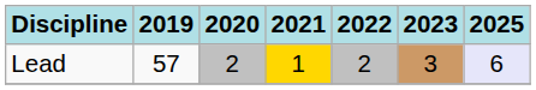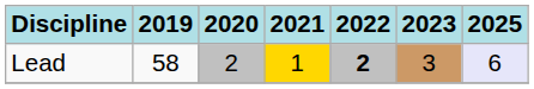 <table class="wikitable" style="text-align: center">
 <tr>
 <th style="background: #b0e0e6">Discipline</th>
 <th style="background: #b0e0e6">2019</th>
 <th style="background: #b0e0e6">2020</th>
 <th style="background: #b0e0e6">2021</th>
 <th style="background: #b0e0e6">2022</th>
 <th style="background: #b0e0e6">2023</th>
 <th style="background: #b0e0e6">2025</th>
 </tr>
 <tr>
 <td align="left">Lead</td>
-<td>57</td>
+<td>58</td>
 <td style="background: Silver">2</td>
 <td style="background: gold">1</td>
-<td style="background: Silver">2</td>
+<td style="background: Silver"><strong>2</strong></td>
 <td style="background: #cc9966">3</td>
 <td style="background: lavender;">6</td>
 </tr>
 <tr>
 </tr>
 </table>
